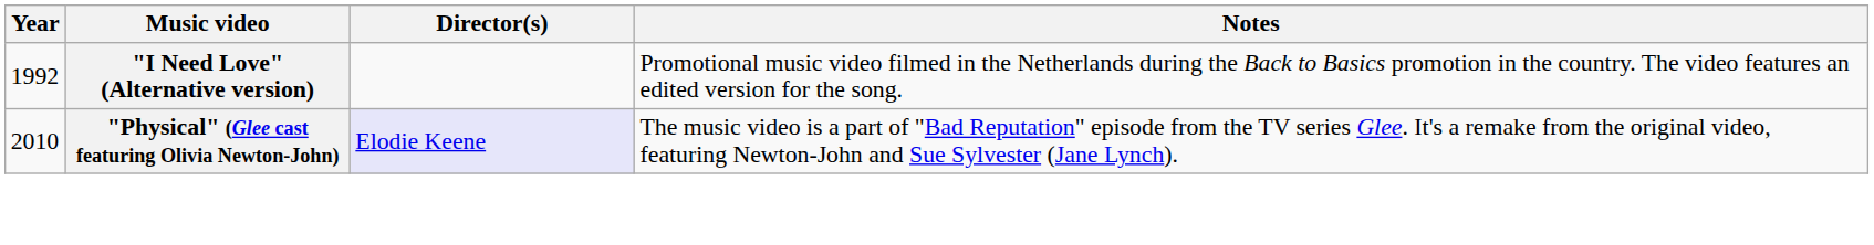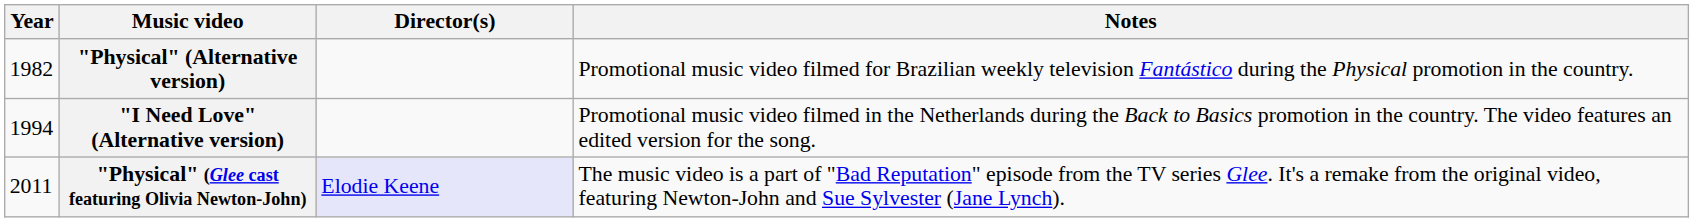 <table class="wikitable plainrowheaders" width=98%>
 <tr>
 <th scope="col" width=3%>Year</th>
 <th scope="col" width=15%>Music video</th>
 <th scope="col" width=15%>Director(s)</th>
 <th scope="col" width=65%>Notes</th>
 </tr>
 <tr>
-<td>1992</td>
+<td>1982</td>
+<th scope="row">"Physical" (Alternative version)</th>
+<td></td>
+<td>Promotional music video filmed for Brazilian weekly television <em><a href='#'>Fantástico</a></em> during the <em>Physical</em> promotion in the country.</td>
+</tr>
+<tr>
+<td>1994</td>
 <th scope="row">"I Need Love" (Alternative version)</th>
 <td></td>
 <td>Promotional music video filmed in the Netherlands during the <em>Back to Basics</em> promotion in the country. The video features an edited version for the song.</td>
 </tr>
 <tr>
-<td>2010</td>
+<td>2011</td>
 <th scope="row">"Physical" <small>(<a href='#'><em>Glee</em> cast</a> featuring Olivia Newton-John)</small></th>
 <td style="background: lavender;"><a href='#'>Elodie Keene</a></td>
 <td>The music video is a part of "<a href='#'>Bad Reputation</a>" episode from the TV series <em><a href='#'>Glee</a></em>. It's a remake from the original video, featuring Newton-John and <a href='#'>Sue Sylvester</a> (<a href='#'>Jane Lynch</a>).</td>
 </tr>
 </table>
